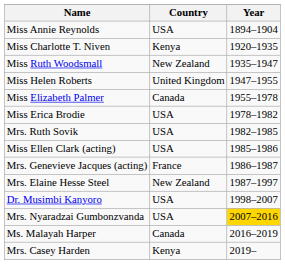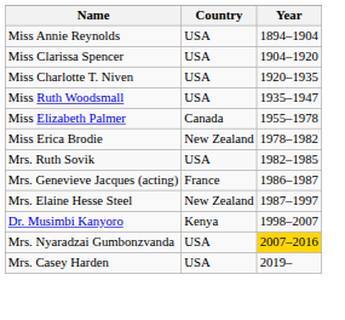 <table class="wikitable static-row-numbers">
 <tr>
 </tr>
 <tr>
 <th scope="col">Name</th>
 <th scope="col">Country</th>
 <th scope="col">Year</th>
 </tr>
 <tr>
 <td>Miss Annie Reynolds</td>
 <td>USA</td>
 <td>1894–1904</td>
 </tr>
 <tr>
+<td>Miss Clarissa Spencer</td>
+<td>USA</td>
+<td>1904–1920</td>
+</tr>
+<tr>
 <td>Miss Charlotte T. Niven</td>
-<td>Kenya</td>
+<td>USA</td>
 <td>1920–1935</td>
 </tr>
 <tr>
 <td>Miss <a href='#'>Ruth Woodsmall</a></td>
-<td>New Zealand</td>
+<td>USA</td>
 <td>1935–1947</td>
-</tr>
-<tr>
-<td>Miss Helen Roberts</td>
-<td>United Kingdom</td>
-<td>1947–1955</td>
 </tr>
 <tr>
 <td>Miss <a href='#'>Elizabeth Palmer</a></td>
 <td>Canada</td>
 <td>1955–1978</td>
 </tr>
 <tr>
 <td>Miss Erica Brodie</td>
-<td>USA</td>
+<td>New Zealand</td>
 <td>1978–1982</td>
 </tr>
 <tr>
 <td>Mrs. Ruth Sovik</td>
 <td>USA</td>
 <td>1982–1985</td>
-</tr>
-<tr>
-<td>Miss Ellen Clark (acting)</td>
-<td>USA</td>
-<td>1985–1986</td>
 </tr>
 <tr>
 <td>Mrs. Genevieve Jacques (acting)</td>
 <td>France</td>
 <td>1986–1987</td>
 </tr>
 <tr>
 <td>Mrs. Elaine Hesse Steel</td>
 <td>New Zealand</td>
 <td>1987–1997</td>
 </tr>
 <tr>
 <td><a href='#'>Dr. Musimbi Kanyoro</a></td>
-<td>USA</td>
+<td>Kenya</td>
 <td>1998–2007</td>
 </tr>
 <tr>
 <td>Mrs. Nyaradzai Gumbonzvanda</td>
 <td>USA</td>
 <td style="background: gold;">2007–2016</td>
 </tr>
 <tr>
-<td>Ms. Malayah Harper</td>
-<td>Canada</td>
-<td>2016–2019</td>
-</tr>
-<tr>
 <td>Mrs. Casey Harden</td>
-<td>Kenya</td>
+<td>USA</td>
 <td>2019–</td>
 </tr>
 </table>
